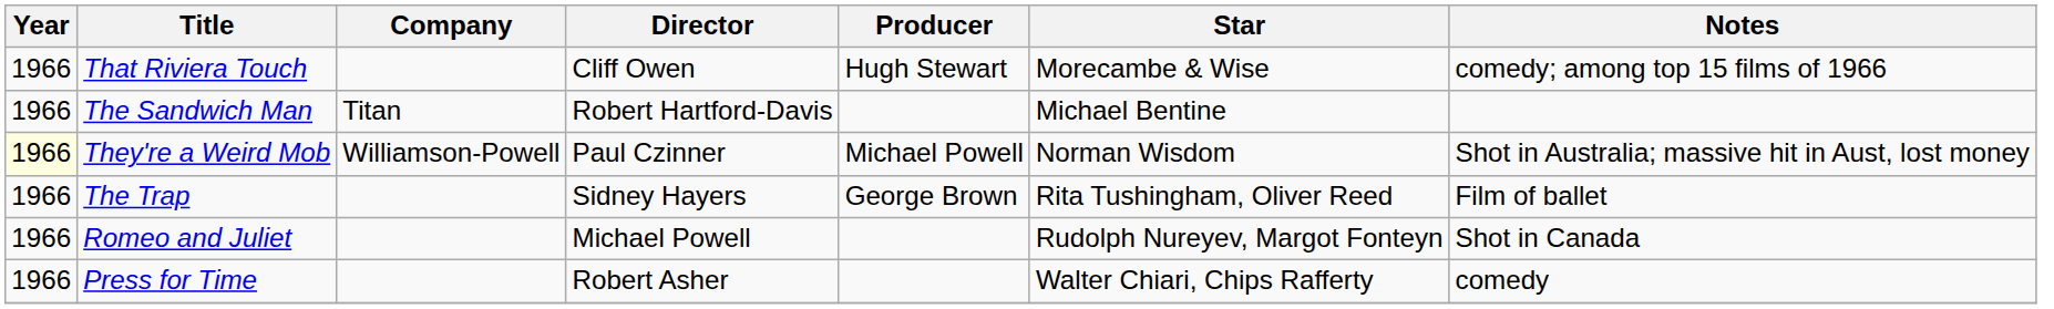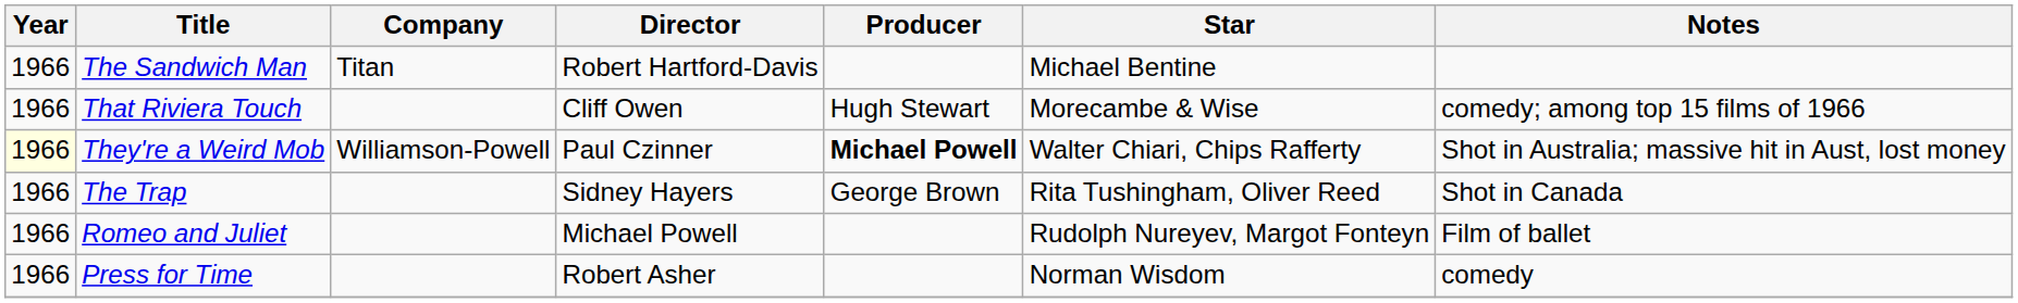 <table class="wikitable sortable">
 <tr>
 <th>Year</th>
 <th>Title</th>
 <th>Company</th>
 <th>Director</th>
 <th>Producer</th>
 <th>Star</th>
 <th>Notes</th>
 </tr>
 <tr>
 <td>1966</td>
+<td><em><a href='#'>The Sandwich Man</a></em></td>
+<td>Titan</td>
+<td>Robert Hartford-Davis</td>
+<td></td>
+<td>Michael Bentine</td>
+<td></td>
+</tr>
+<tr>
+<td>1966</td>
 <td><em><a href='#'>That Riviera Touch</a></em></td>
 <td></td>
 <td>Cliff Owen</td>
 <td>Hugh Stewart</td>
 <td>Morecambe & Wise</td>
 <td>comedy; among top 15 films of 1966</td>
 </tr>
 <tr>
-<td>1966</td>
-<td><em><a href='#'>The Sandwich Man</a></em></td>
-<td>Titan</td>
-<td>Robert Hartford-Davis</td>
-<td></td>
-<td>Michael Bentine</td>
-<td></td>
-</tr>
-<tr>
 <td style="background: lightyellow;">1966</td>
 <td><em><a href='#'>They're a Weird Mob</a></em></td>
 <td>Williamson-Powell</td>
 <td>Paul Czinner</td>
-<td>Michael Powell</td>
-<td>Norman Wisdom</td>
+<td><strong>Michael Powell</strong></td>
+<td>Walter Chiari, Chips Rafferty</td>
 <td>Shot in Australia; massive hit in Aust, lost money</td>
 </tr>
 <tr>
 <td>1966</td>
 <td><em><a href='#'>The Trap</a></em></td>
 <td></td>
 <td>Sidney Hayers</td>
 <td>George Brown</td>
 <td>Rita Tushingham, Oliver Reed</td>
-<td>Film of ballet</td>
+<td>Shot in Canada</td>
 </tr>
 <tr>
 <td>1966</td>
 <td><em><a href='#'>Romeo and Juliet</a></em></td>
 <td></td>
 <td>Michael Powell</td>
 <td></td>
 <td>Rudolph Nureyev, Margot Fonteyn</td>
-<td>Shot in Canada</td>
+<td>Film of ballet</td>
 </tr>
 <tr>
 <td>1966</td>
 <td><em><a href='#'>Press for Time</a></em></td>
 <td></td>
 <td>Robert Asher</td>
 <td></td>
-<td>Walter Chiari, Chips Rafferty</td>
+<td>Norman Wisdom</td>
 <td>comedy</td>
 </tr>
 <tr>
 </tr>
 </table>
